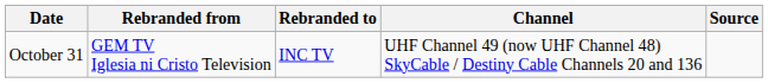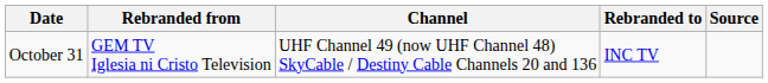 <table class="wikitable">
 <tr>
 <th>Date</th>
 <th>Rebranded from</th>
+<th>Channel</th>
 <th>Rebranded to</th>
-<th>Channel</th>
 <th>Source</th>
 </tr>
 <tr>
 <td>October 31</td>
 <td><a href='#'>GEM TV</a><br><a href='#'>Iglesia ni Cristo</a> Television</td>
+<td>UHF Channel 49 (now UHF Channel 48) <br> <a href='#'>SkyCable</a> / <a href='#'>Destiny Cable</a> Channels 20 and 136</td>
 <td><a href='#'>INC TV</a></td>
-<td>UHF Channel 49 (now UHF Channel 48) <br> <a href='#'>SkyCable</a> / <a href='#'>Destiny Cable</a> Channels 20 and 136</td>
 <td></td>
 </tr>
 </table>
